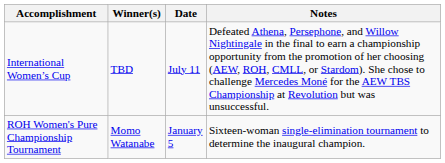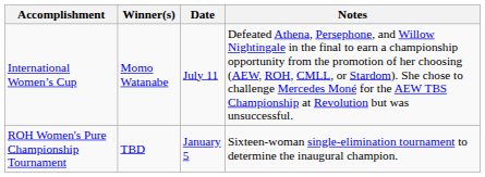 <table class="wikitable" style="width:100%;">
 <tr>
 <th>Accomplishment</th>
 <th>Winner(s)</th>
 <th>Date</th>
 <th>Notes</th>
 </tr>
 <tr>
 <td><a href='#'>International Women’s Cup</a></td>
-<td><a href='#'>TBD</a></td>
+<td><a href='#'>Momo Watanabe</a></td>
 <td><a href='#'>July 11</a></td>
 <td>Defeated <a href='#'>Athena</a>, <a href='#'>Persephone</a>, and <a href='#'>Willow Nightingale</a> in the final to earn a championship opportunity from the promotion of her choosing (<a href='#'>AEW</a>, <a href='#'>ROH</a>, <a href='#'>CMLL</a>, or <a href='#'>Stardom</a>). She chose to challenge <a href='#'>Mercedes Moné</a> for the <a href='#'>AEW TBS Championship</a> at <a href='#'>Revolution</a> but was unsuccessful.</td>
 </tr>
 <tr>
 <td><a href='#'>ROH Women's Pure Championship Tournament</a></td>
-<td><a href='#'>Momo Watanabe</a></td>
+<td><a href='#'>TBD</a></td>
 <td><a href='#'>January 5</a></td>
 <td>Sixteen-woman <a href='#'>single-elimination tournament</a> to determine the inaugural champion.</td>
 </tr>
 </table>
